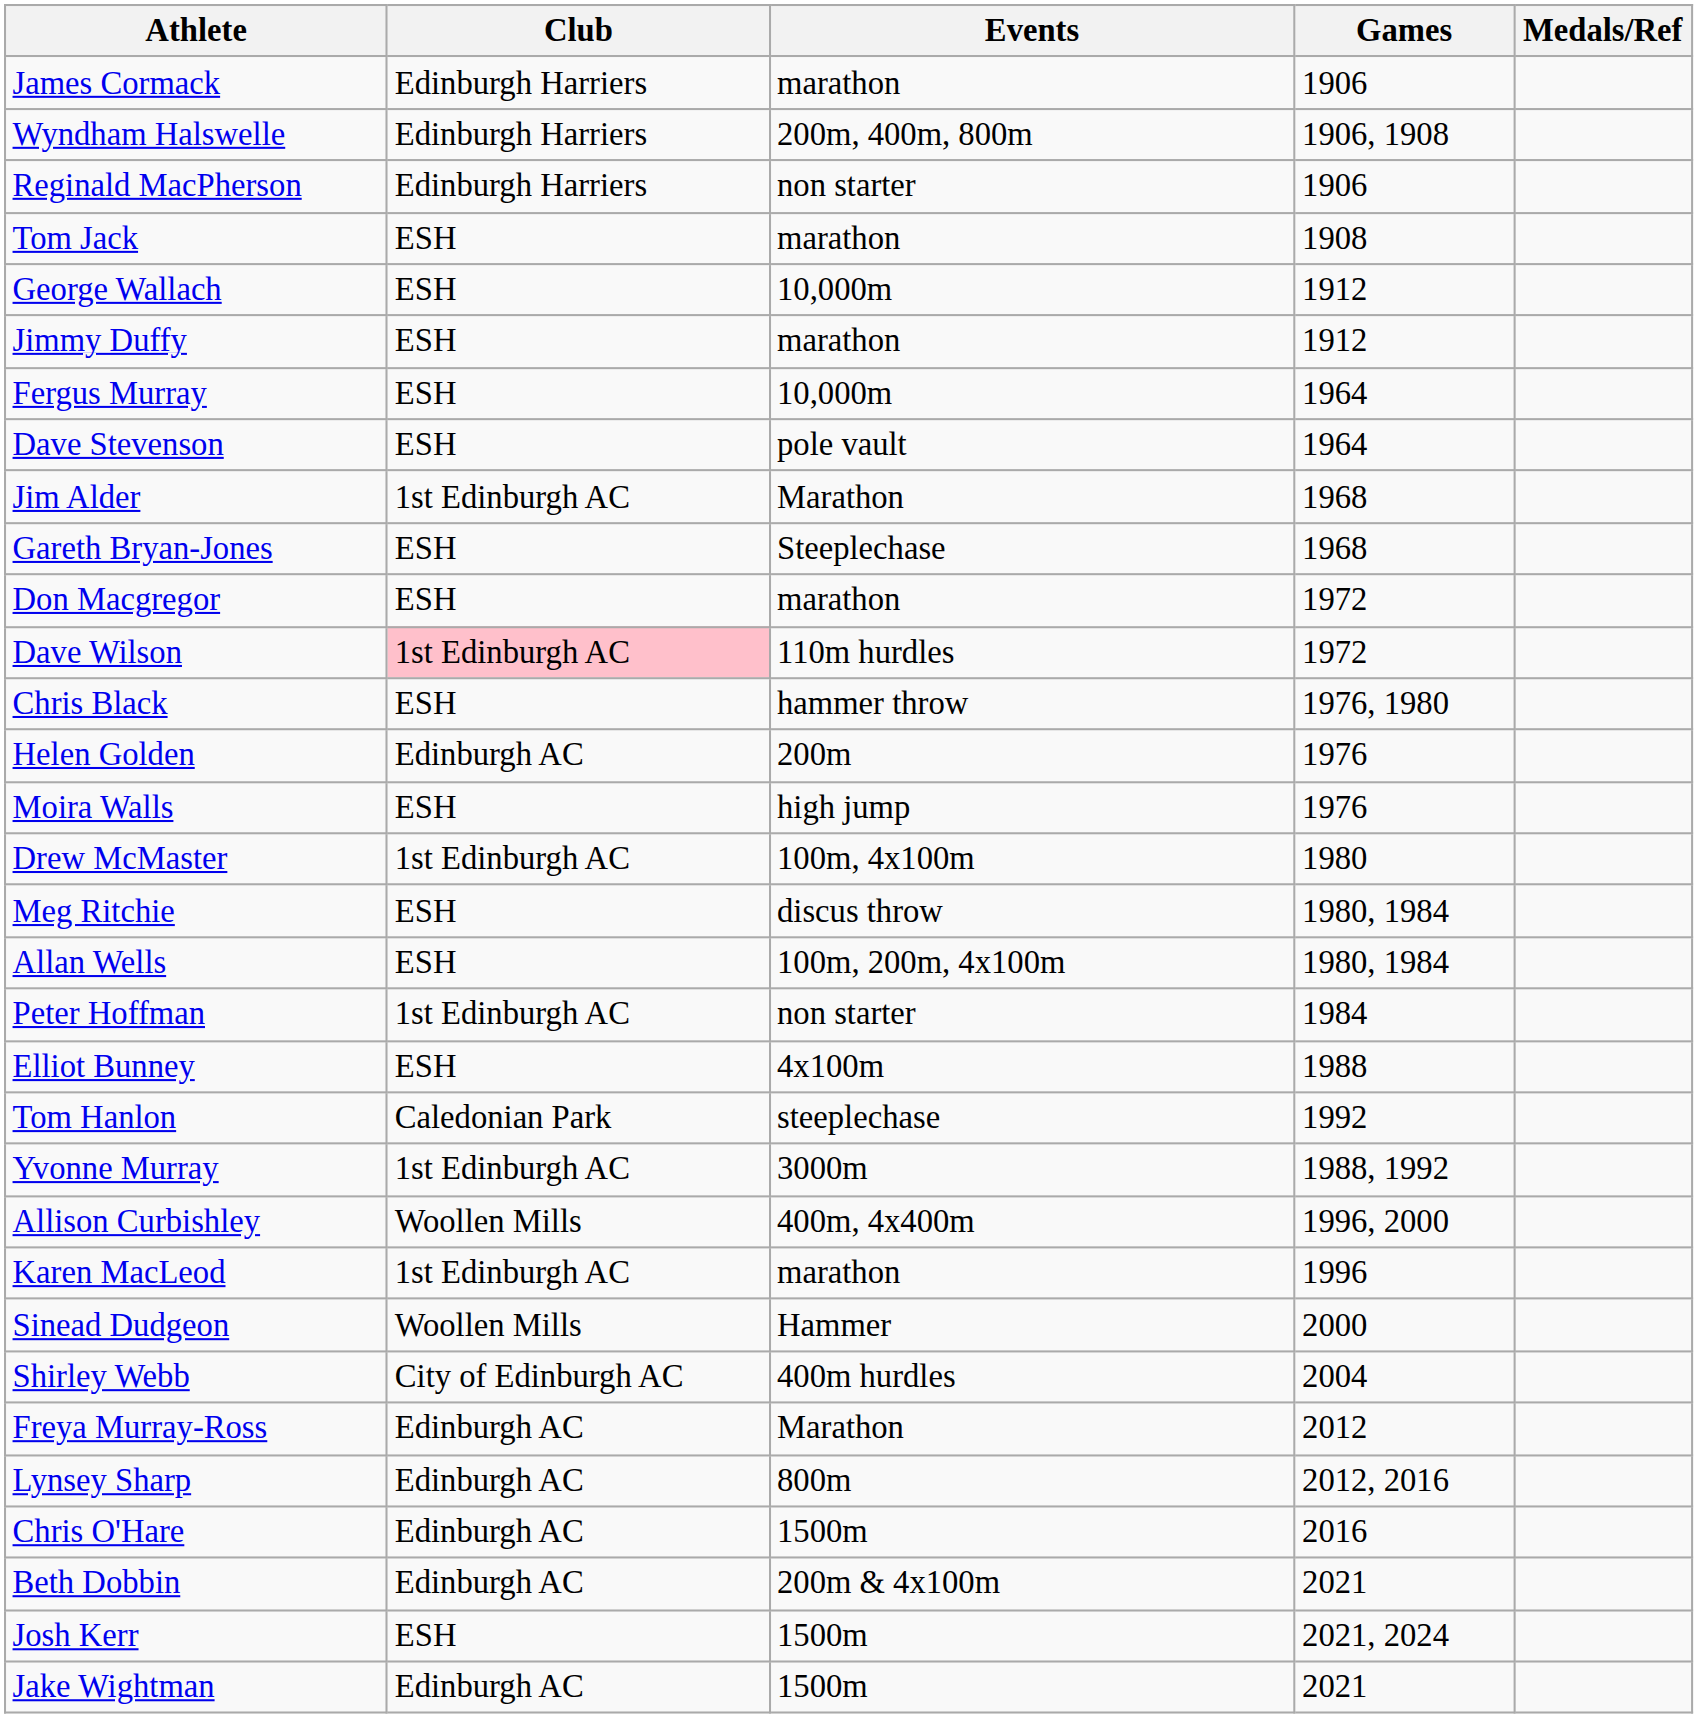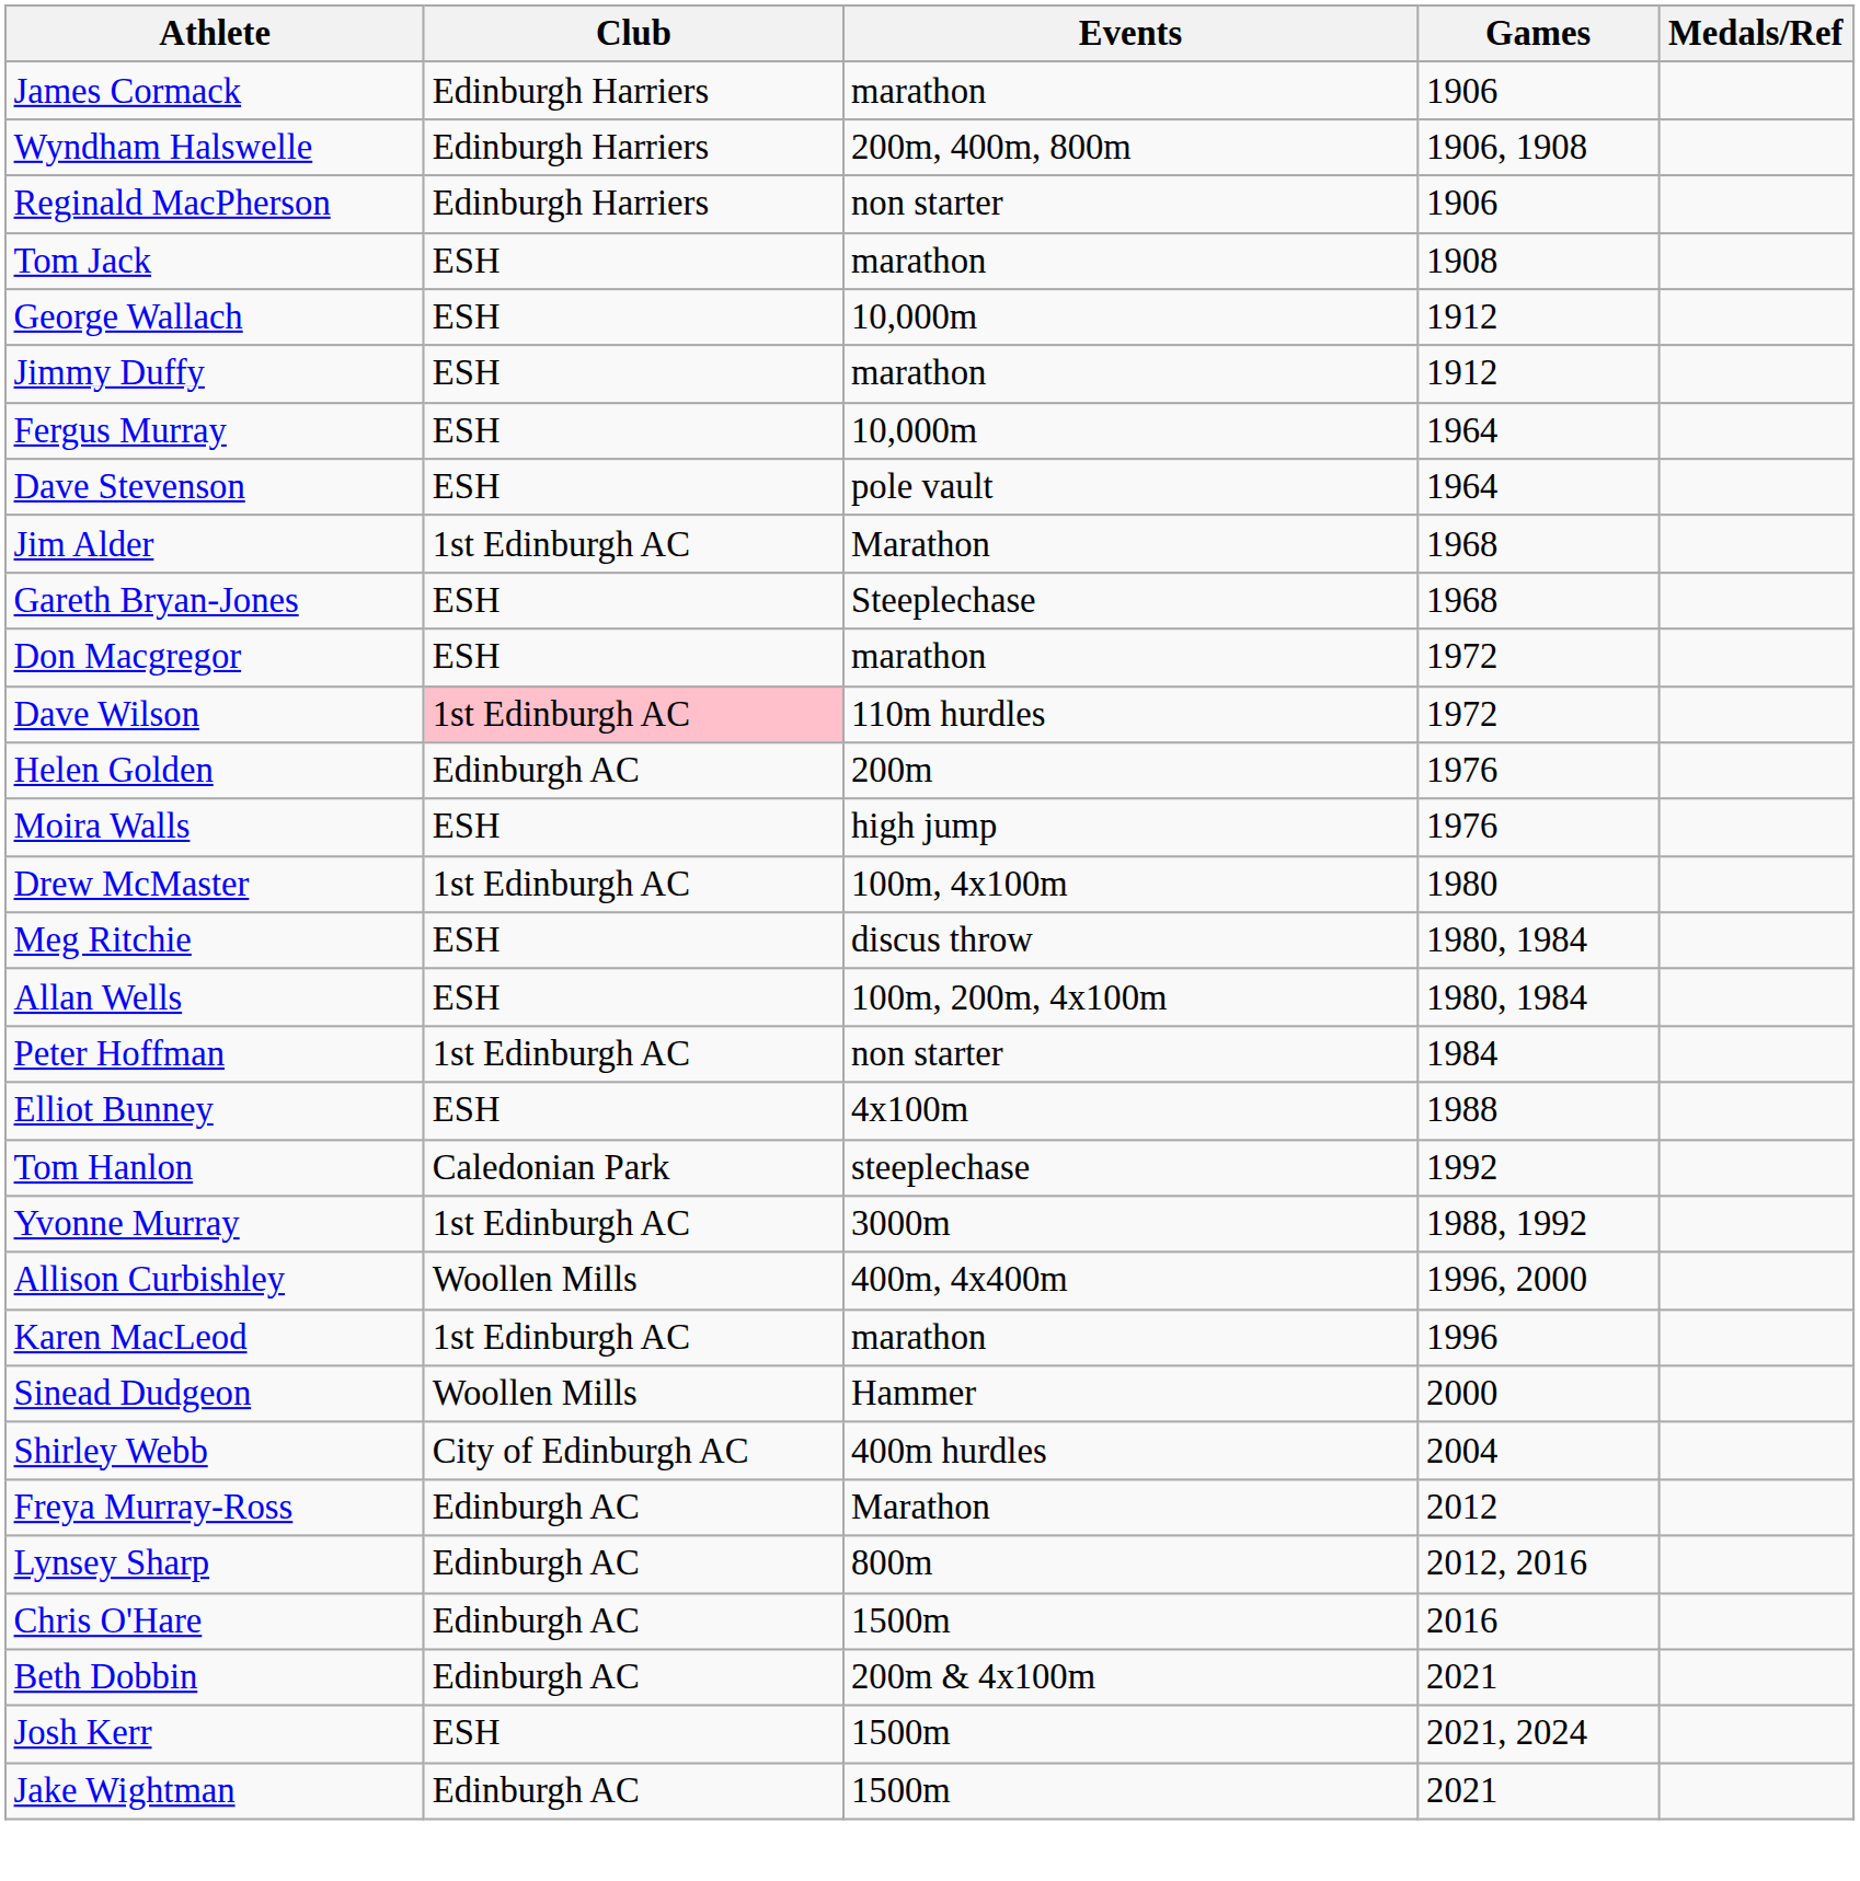 <table class="wikitable">
 <tr>
 <th width=180>Athlete</th>
 <th width=180>Club</th>
 <th width=250>Events</th>
 <th width=100>Games</th>
 <th width=80>Medals/Ref</th>
 </tr>
 <tr>
 <td><a href='#'>James Cormack</a></td>
 <td>Edinburgh Harriers</td>
 <td>marathon</td>
 <td>1906</td>
 <td></td>
 </tr>
 <tr>
 <td><a href='#'>Wyndham Halswelle</a></td>
 <td>Edinburgh Harriers</td>
 <td>200m, 400m, 800m</td>
 <td>1906, 1908</td>
 <td></td>
 </tr>
 <tr>
 <td><a href='#'>Reginald MacPherson</a></td>
 <td>Edinburgh Harriers</td>
 <td>non starter</td>
 <td>1906</td>
 <td></td>
 </tr>
 <tr>
 <td><a href='#'>Tom Jack</a></td>
 <td>ESH</td>
 <td>marathon</td>
 <td>1908</td>
 <td></td>
 </tr>
 <tr>
 <td><a href='#'>George Wallach</a></td>
 <td>ESH</td>
 <td>10,000m</td>
 <td>1912</td>
 <td></td>
 </tr>
 <tr>
 <td> <a href='#'>Jimmy Duffy</a></td>
 <td>ESH</td>
 <td>marathon</td>
 <td>1912</td>
 <td></td>
 </tr>
 <tr>
 <td><a href='#'>Fergus Murray</a></td>
 <td>ESH</td>
 <td>10,000m</td>
 <td>1964</td>
 <td></td>
 </tr>
 <tr>
 <td><a href='#'>Dave Stevenson</a></td>
 <td>ESH</td>
 <td>pole vault</td>
 <td>1964</td>
 <td></td>
 </tr>
 <tr>
 <td><a href='#'>Jim Alder</a></td>
 <td>1st Edinburgh AC</td>
 <td>Marathon</td>
 <td>1968</td>
 <td></td>
 </tr>
 <tr>
 <td><a href='#'>Gareth Bryan-Jones</a></td>
 <td>ESH</td>
 <td>Steeplechase</td>
 <td>1968</td>
 <td></td>
 </tr>
 <tr>
 <td><a href='#'>Don Macgregor</a></td>
 <td>ESH</td>
 <td>marathon</td>
 <td>1972</td>
 <td></td>
 </tr>
 <tr>
 <td><a href='#'>Dave Wilson</a></td>
 <td style="background: pink;">1st Edinburgh AC</td>
 <td>110m hurdles</td>
 <td>1972</td>
-<td></td>
-</tr>
-<tr>
-<td><a href='#'>Chris Black</a></td>
-<td>ESH</td>
-<td>hammer throw</td>
-<td>1976, 1980</td>
 <td></td>
 </tr>
 <tr>
 <td><a href='#'>Helen Golden</a></td>
 <td>Edinburgh AC</td>
 <td>200m</td>
 <td>1976</td>
 <td></td>
 </tr>
 <tr>
 <td><a href='#'>Moira Walls</a></td>
 <td>ESH</td>
 <td>high jump</td>
 <td>1976</td>
 <td></td>
 </tr>
 <tr>
 <td><a href='#'>Drew McMaster</a></td>
 <td>1st Edinburgh AC</td>
 <td>100m, 4x100m</td>
 <td>1980</td>
 <td></td>
 </tr>
 <tr>
 <td><a href='#'>Meg Ritchie</a></td>
 <td>ESH</td>
 <td>discus throw</td>
 <td>1980, 1984</td>
 <td></td>
 </tr>
 <tr>
 <td><a href='#'>Allan Wells</a></td>
 <td>ESH</td>
 <td>100m, 200m, 4x100m</td>
 <td>1980, 1984</td>
 <td></td>
 </tr>
 <tr>
 <td><a href='#'>Peter Hoffman</a></td>
 <td>1st Edinburgh AC</td>
 <td>non starter</td>
 <td>1984</td>
 <td></td>
 </tr>
 <tr>
 <td><a href='#'>Elliot Bunney</a></td>
 <td>ESH</td>
 <td>4x100m</td>
 <td>1988</td>
 <td></td>
 </tr>
 <tr>
 <td><a href='#'>Tom Hanlon</a></td>
 <td>Caledonian Park</td>
 <td>steeplechase</td>
 <td>1992</td>
 <td></td>
 </tr>
 <tr>
 <td><a href='#'>Yvonne Murray</a></td>
 <td>1st Edinburgh AC</td>
 <td>3000m</td>
 <td>1988, 1992</td>
 <td></td>
 </tr>
 <tr>
 <td><a href='#'>Allison Curbishley</a></td>
 <td>Woollen Mills</td>
 <td>400m, 4x400m</td>
 <td>1996, 2000</td>
 <td></td>
 </tr>
 <tr>
 <td><a href='#'>Karen MacLeod</a></td>
 <td>1st Edinburgh AC</td>
 <td>marathon</td>
 <td>1996</td>
 <td></td>
 </tr>
 <tr>
 <td><a href='#'>Sinead Dudgeon</a></td>
 <td>Woollen Mills</td>
 <td>Hammer</td>
 <td>2000</td>
 <td></td>
 </tr>
 <tr>
 <td><a href='#'>Shirley Webb</a></td>
 <td>City of Edinburgh AC</td>
 <td>400m hurdles</td>
 <td>2004</td>
 <td></td>
 </tr>
 <tr>
 <td><a href='#'>Freya Murray-Ross</a></td>
 <td>Edinburgh AC</td>
 <td>Marathon</td>
 <td>2012</td>
 <td></td>
 </tr>
 <tr>
 <td><a href='#'>Lynsey Sharp</a></td>
 <td>Edinburgh AC</td>
 <td>800m</td>
 <td>2012, 2016</td>
 <td></td>
 </tr>
 <tr>
 <td><a href='#'>Chris O'Hare</a></td>
 <td>Edinburgh AC</td>
 <td>1500m</td>
 <td>2016</td>
 <td></td>
 </tr>
 <tr>
 <td><a href='#'>Beth Dobbin</a></td>
 <td>Edinburgh AC</td>
 <td>200m & 4x100m</td>
 <td>2021</td>
 <td></td>
 </tr>
 <tr>
 <td><a href='#'>Josh Kerr</a></td>
 <td>ESH</td>
 <td>1500m</td>
 <td>2021, 2024</td>
 <td></td>
 </tr>
 <tr>
 <td><a href='#'>Jake Wightman</a></td>
 <td>Edinburgh AC</td>
 <td>1500m</td>
 <td>2021</td>
 <td></td>
 </tr>
 </table>
